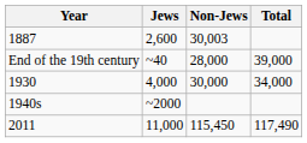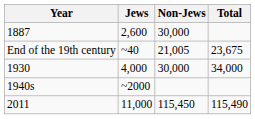 <table class="wikitable">
 <tr>
 <th>Year</th>
 <th>Jews</th>
 <th>Non-Jews</th>
 <th>Total</th>
 </tr>
 <tr>
 <td>1887</td>
 <td>2,600</td>
-<td>30,003</td>
+<td>30,000</td>
 <td></td>
 </tr>
 <tr>
 <td>End of the 19th century</td>
 <td>~40</td>
-<td>28,000</td>
-<td>39,000</td>
+<td>21,005</td>
+<td>23,675</td>
 </tr>
 <tr>
 <td>1930</td>
 <td>4,000</td>
 <td>30,000</td>
 <td>34,000</td>
 </tr>
 <tr>
 <td>1940s</td>
 <td>~2000</td>
 <td></td>
 <td></td>
 </tr>
 <tr>
 <td>2011</td>
 <td>11,000</td>
 <td>115,450</td>
-<td>117,490</td>
+<td>115,490</td>
 </tr>
 </table>
